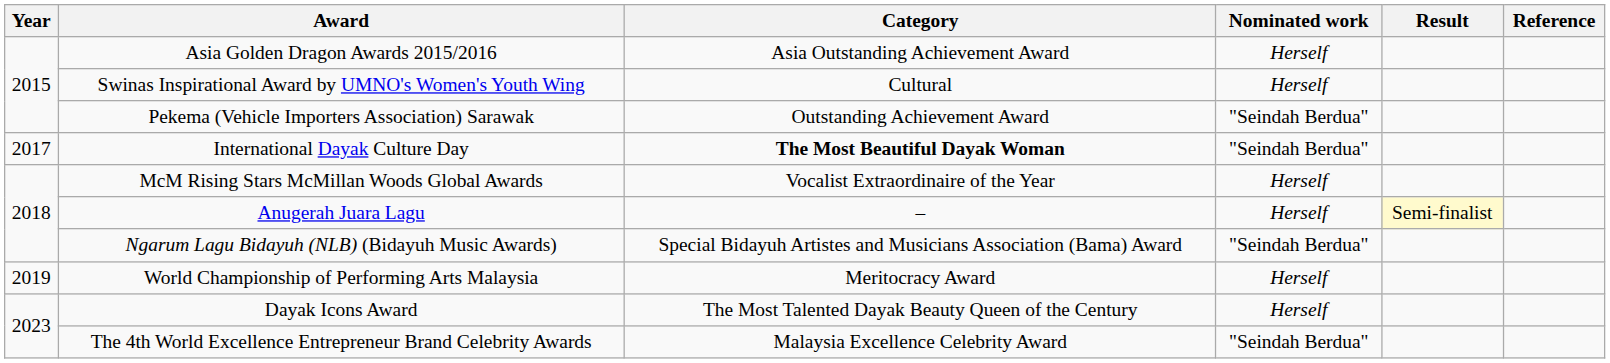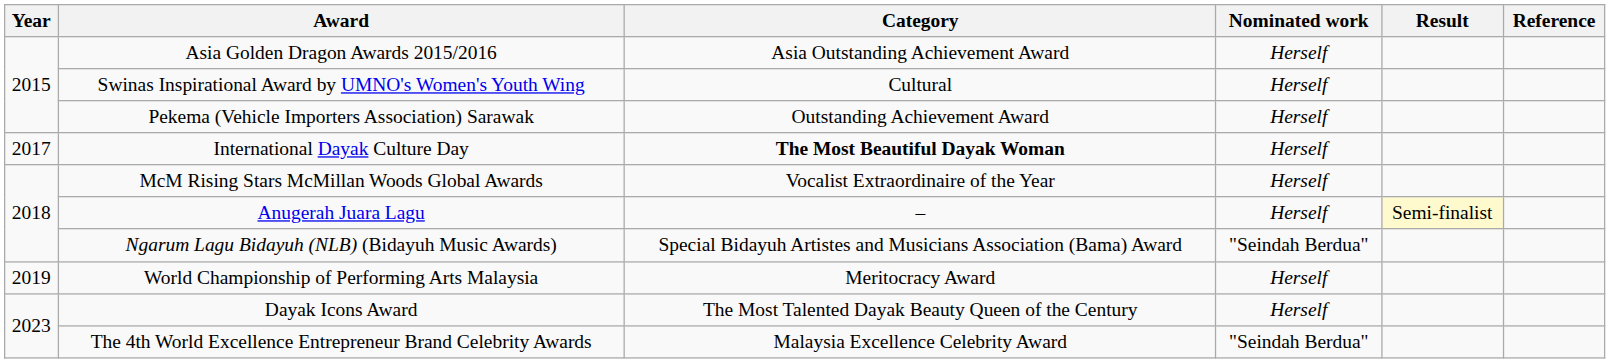 <table class="wikitable"  style="text-align: center; font-size:95%; width:99%;">
 <tr>
 <th>Year</th>
 <th>Award</th>
 <th>Category</th>
 <th class="unsortable">Nominated work</th>
 <th>Result</th>
 <th>Reference</th>
 </tr>
 <tr>
 <td rowspan="3">2015</td>
 <td>Asia Golden Dragon Awards 2015/2016</td>
 <td>Asia Outstanding Achievement Award</td>
 <td><em>Herself</em></td>
 <td></td>
 <td></td>
 </tr>
 <tr>
 <td>Swinas Inspirational Award by <a href='#'>UMNO's Women's Youth Wing</a></td>
 <td>Cultural</td>
 <td><em>Herself</em></td>
 <td></td>
 <td></td>
 </tr>
 <tr>
 <td>Pekema (Vehicle Importers Association) Sarawak</td>
 <td>Outstanding Achievement Award</td>
-<td>"Seindah Berdua"</td>
+<td><em>Herself</em></td>
 <td></td>
 <td></td>
 </tr>
 <tr>
 <td>2017</td>
 <td>International <a href='#'>Dayak</a> Culture Day</td>
 <td><strong>The Most Beautiful Dayak Woman</strong></td>
-<td>"Seindah Berdua"</td>
+<td><em>Herself</em></td>
 <td></td>
 <td></td>
 </tr>
 <tr>
 <td rowspan="3">2018</td>
 <td>McM Rising Stars McMillan Woods Global Awards</td>
 <td>Vocalist Extraordinaire of the Year</td>
 <td><em>Herself</em></td>
 <td></td>
 <td></td>
 </tr>
 <tr>
 <td><a href='#'>Anugerah Juara Lagu</a></td>
 <td>–</td>
 <td><em>Herself</em></td>
 <td style="background-color:#FFFACD">Semi-finalist</td>
 <td></td>
 </tr>
 <tr>
 <td><em>Ngarum Lagu Bidayuh (NLB)</em> (Bidayuh Music Awards)</td>
 <td>Special Bidayuh Artistes and Musicians Association (Bama) Award</td>
 <td>"Seindah Berdua"</td>
 <td></td>
 <td></td>
 </tr>
 <tr>
 <td>2019</td>
 <td>World Championship of Performing Arts Malaysia</td>
 <td>Meritocracy Award</td>
 <td><em>Herself</em></td>
 <td></td>
 <td></td>
 </tr>
 <tr>
 <td rowspan="2">2023</td>
 <td>Dayak Icons Award</td>
 <td>The Most Talented Dayak Beauty Queen of the Century</td>
 <td><em>Herself</em></td>
 <td></td>
 <td></td>
 </tr>
 <tr>
 <td>The 4th World Excellence Entrepreneur Brand Celebrity Awards</td>
 <td>Malaysia Excellence Celebrity Award</td>
 <td>"Seindah Berdua"</td>
 <td></td>
 <td></td>
 </tr>
 </table>
